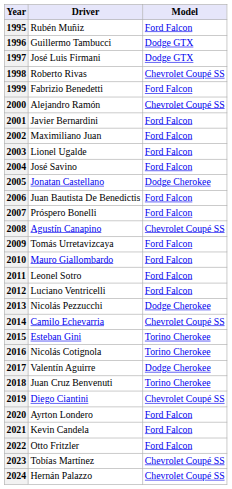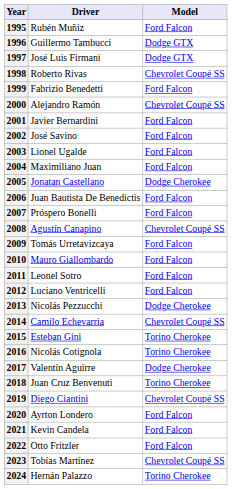 <table border="0" style="background:#ffffff" align="center" class="wikitable">
 <tr>
 <th style="background:Lavender; color:Black">Year</th>
 <th style="background:Lavender; color:Black">Driver</th>
 <th style="background:Lavender; color:Black">Model</th>
 </tr>
 <tr>
 <th>1995</th>
 <td>Rubén Muñiz</td>
 <td><a href='#'>Ford Falcon</a></td>
 </tr>
 <tr>
 <th>1996</th>
 <td>Guillermo Tambucci</td>
 <td><a href='#'>Dodge GTX</a></td>
 </tr>
 <tr>
 <th>1997</th>
 <td>José Luis Firmani</td>
 <td><a href='#'>Dodge GTX</a></td>
 </tr>
 <tr>
 <th>1998</th>
 <td>Roberto Rivas</td>
 <td><a href='#'>Chevrolet Coupé SS</a></td>
 </tr>
 <tr>
 <th>1999</th>
 <td>Fabrizio Benedetti</td>
 <td><a href='#'>Ford Falcon</a></td>
 </tr>
 <tr>
 <th>2000</th>
 <td>Alejandro Ramón</td>
 <td><a href='#'>Chevrolet Coupé SS</a></td>
 </tr>
 <tr>
 <th>2001</th>
 <td>Javier Bernardini</td>
 <td><a href='#'>Ford Falcon</a></td>
 </tr>
 <tr>
 <th>2002</th>
-<td>Maximiliano Juan</td>
+<td>José Savino</td>
 <td><a href='#'>Ford Falcon</a></td>
 </tr>
 <tr>
 <th>2003</th>
 <td>Lionel Ugalde</td>
 <td><a href='#'>Ford Falcon</a></td>
 </tr>
 <tr>
 <th>2004</th>
-<td>José Savino</td>
+<td>Maximiliano Juan</td>
 <td><a href='#'>Ford Falcon</a></td>
 </tr>
 <tr>
 <th>2005</th>
 <td><a href='#'>Jonatan Castellano</a></td>
 <td><a href='#'>Dodge Cherokee</a></td>
 </tr>
 <tr>
 <th>2006</th>
 <td>Juan Bautista De Benedictis</td>
 <td><a href='#'>Ford Falcon</a></td>
 </tr>
 <tr>
 <th>2007</th>
 <td>Próspero Bonelli</td>
 <td><a href='#'>Ford Falcon</a></td>
 </tr>
 <tr>
 <th>2008</th>
 <td><a href='#'>Agustín Canapino</a></td>
 <td><a href='#'>Chevrolet Coupé SS</a></td>
 </tr>
 <tr>
 <th>2009</th>
 <td>Tomás Urretavizcaya</td>
 <td><a href='#'>Ford Falcon</a></td>
 </tr>
 <tr>
 <th>2010</th>
 <td><a href='#'>Mauro Giallombardo</a></td>
 <td><a href='#'>Ford Falcon</a></td>
 </tr>
 <tr>
 <th>2011</th>
 <td>Leonel Sotro</td>
 <td><a href='#'>Ford Falcon</a></td>
 </tr>
 <tr>
 <th>2012</th>
 <td>Luciano Ventricelli</td>
 <td><a href='#'>Ford Falcon</a></td>
 </tr>
 <tr>
 <th>2013</th>
 <td>Nicolás Pezzucchi</td>
 <td><a href='#'>Dodge Cherokee</a></td>
 </tr>
 <tr>
 <th>2014</th>
 <td><a href='#'>Camilo Echevarria</a></td>
 <td><a href='#'>Chevrolet Coupé SS</a></td>
 </tr>
 <tr>
 <th>2015</th>
 <td><a href='#'>Esteban Gini</a></td>
 <td><a href='#'>Torino Cherokee</a></td>
 </tr>
 <tr>
 <th>2016</th>
 <td>Nicolás Cotignola</td>
 <td><a href='#'>Torino Cherokee</a></td>
 </tr>
 <tr>
 <th>2017</th>
 <td>Valentín Aguirre</td>
 <td><a href='#'>Dodge Cherokee</a></td>
 </tr>
 <tr>
 <th>2018</th>
 <td>Juan Cruz Benvenuti</td>
 <td><a href='#'>Torino Cherokee</a></td>
 </tr>
 <tr>
 <th>2019</th>
 <td><a href='#'>Diego Ciantini</a></td>
 <td><a href='#'>Chevrolet Coupé SS</a></td>
 </tr>
 <tr>
 <th>2020</th>
 <td>Ayrton Londero</td>
 <td><a href='#'>Ford Falcon</a></td>
 </tr>
 <tr>
 <th>2021</th>
 <td>Kevin Candela</td>
 <td><a href='#'>Ford Falcon</a></td>
 </tr>
 <tr>
 <th>2022</th>
 <td>Otto Fritzler</td>
 <td><a href='#'>Ford Falcon</a></td>
 </tr>
 <tr>
 <th>2023</th>
 <td>Tobías Martínez</td>
 <td><a href='#'>Chevrolet Coupé SS</a></td>
 </tr>
 <tr>
 <th>2024</th>
 <td>Hernán Palazzo</td>
-<td><a href='#'>Chevrolet Coupé SS</a></td>
+<td><a href='#'>Torino Cherokee</a></td>
 </tr>
 </table>
